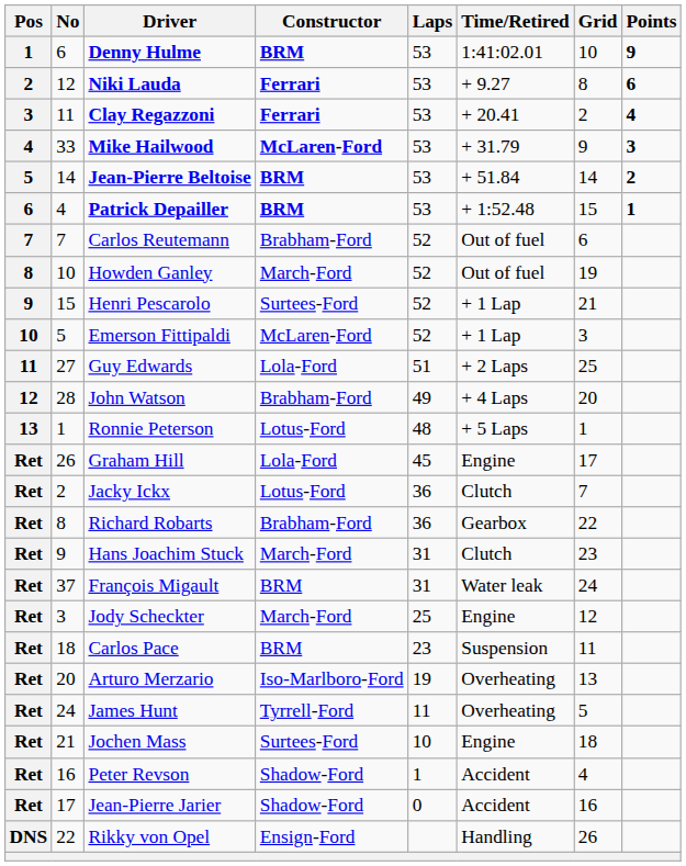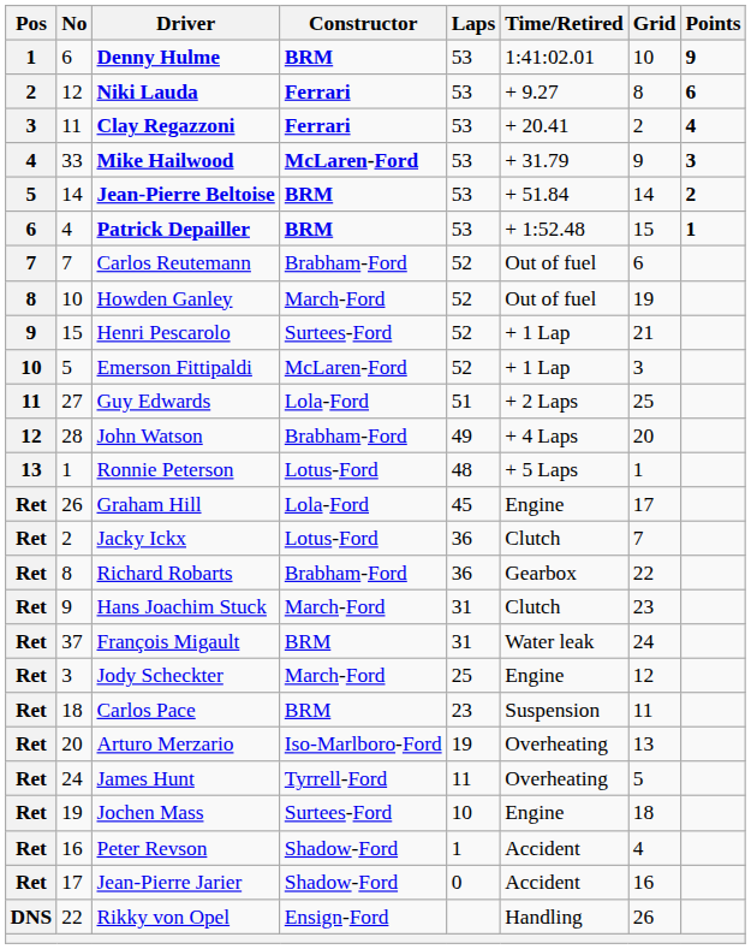 <table class="wikitable" style="font-size: 95%">
 <tr>
 <th>Pos</th>
 <th>No</th>
 <th>Driver</th>
 <th>Constructor</th>
 <th>Laps</th>
 <th>Time/Retired</th>
 <th>Grid</th>
 <th>Points</th>
 </tr>
 <tr>
 <th>1</th>
 <td>6</td>
 <td> <strong><a href='#'>Denny Hulme</a></strong></td>
 <td><strong><a href='#'>BRM</a></strong></td>
 <td>53</td>
 <td>1:41:02.01</td>
 <td>10</td>
 <td><strong>9</strong></td>
 </tr>
 <tr>
 <th>2</th>
 <td>12</td>
 <td> <strong><a href='#'>Niki Lauda</a></strong></td>
 <td><strong><a href='#'>Ferrari</a></strong></td>
 <td>53</td>
 <td>+ 9.27</td>
 <td>8</td>
 <td><strong>6</strong></td>
 </tr>
 <tr>
 <th>3</th>
 <td>11</td>
 <td> <strong><a href='#'>Clay Regazzoni</a></strong></td>
 <td><strong><a href='#'>Ferrari</a></strong></td>
 <td>53</td>
 <td>+ 20.41</td>
 <td>2</td>
 <td><strong>4</strong></td>
 </tr>
 <tr>
 <th>4</th>
 <td>33</td>
 <td> <strong><a href='#'>Mike Hailwood</a></strong></td>
 <td><strong><a href='#'>McLaren</a>-<a href='#'>Ford</a></strong></td>
 <td>53</td>
 <td>+ 31.79</td>
 <td>9</td>
 <td><strong>3</strong></td>
 </tr>
 <tr>
 <th>5</th>
 <td>14</td>
 <td> <strong><a href='#'>Jean-Pierre Beltoise</a></strong></td>
 <td><strong><a href='#'>BRM</a></strong></td>
 <td>53</td>
 <td>+ 51.84</td>
 <td>14</td>
 <td><strong>2</strong></td>
 </tr>
 <tr>
 <th>6</th>
 <td>4</td>
 <td> <strong><a href='#'>Patrick Depailler</a></strong></td>
 <td><strong><a href='#'>BRM</a></strong></td>
 <td>53</td>
 <td>+ 1:52.48</td>
 <td>15</td>
 <td><strong>1</strong></td>
 </tr>
 <tr>
 <th>7</th>
 <td>7</td>
 <td> <a href='#'>Carlos Reutemann</a></td>
 <td><a href='#'>Brabham</a>-<a href='#'>Ford</a></td>
 <td>52</td>
 <td>Out of fuel</td>
 <td>6</td>
 <td> </td>
 </tr>
 <tr>
 <th>8</th>
 <td>10</td>
 <td> <a href='#'>Howden Ganley</a></td>
 <td><a href='#'>March</a>-<a href='#'>Ford</a></td>
 <td>52</td>
 <td>Out of fuel</td>
 <td>19</td>
 <td> </td>
 </tr>
 <tr>
 <th>9</th>
 <td>15</td>
 <td> <a href='#'>Henri Pescarolo</a></td>
 <td><a href='#'>Surtees</a>-<a href='#'>Ford</a></td>
 <td>52</td>
 <td>+ 1 Lap</td>
 <td>21</td>
 <td> </td>
 </tr>
 <tr>
 <th>10</th>
 <td>5</td>
 <td> <a href='#'>Emerson Fittipaldi</a></td>
 <td><a href='#'>McLaren</a>-<a href='#'>Ford</a></td>
 <td>52</td>
 <td>+ 1 Lap</td>
 <td>3</td>
 <td> </td>
 </tr>
 <tr>
 <th>11</th>
 <td>27</td>
 <td> <a href='#'>Guy Edwards</a></td>
 <td><a href='#'>Lola</a>-<a href='#'>Ford</a></td>
 <td>51</td>
 <td>+ 2 Laps</td>
 <td>25</td>
 <td> </td>
 </tr>
 <tr>
 <th>12</th>
 <td>28</td>
 <td> <a href='#'>John Watson</a></td>
 <td><a href='#'>Brabham</a>-<a href='#'>Ford</a></td>
 <td>49</td>
 <td>+ 4 Laps</td>
 <td>20</td>
 <td> </td>
 </tr>
 <tr>
 <th>13</th>
 <td>1</td>
 <td> <a href='#'>Ronnie Peterson</a></td>
 <td><a href='#'>Lotus</a>-<a href='#'>Ford</a></td>
 <td>48</td>
 <td>+ 5 Laps</td>
 <td>1</td>
 <td> </td>
 </tr>
 <tr>
 <th>Ret</th>
 <td>26</td>
 <td> <a href='#'>Graham Hill</a></td>
 <td><a href='#'>Lola</a>-<a href='#'>Ford</a></td>
 <td>45</td>
 <td>Engine</td>
 <td>17</td>
 <td> </td>
 </tr>
 <tr>
 <th>Ret</th>
 <td>2</td>
 <td> <a href='#'>Jacky Ickx</a></td>
 <td><a href='#'>Lotus</a>-<a href='#'>Ford</a></td>
 <td>36</td>
 <td>Clutch</td>
 <td>7</td>
 <td> </td>
 </tr>
 <tr>
 <th>Ret</th>
 <td>8</td>
 <td> <a href='#'>Richard Robarts</a></td>
 <td><a href='#'>Brabham</a>-<a href='#'>Ford</a></td>
 <td>36</td>
 <td>Gearbox</td>
 <td>22</td>
 <td> </td>
 </tr>
 <tr>
 <th>Ret</th>
 <td>9</td>
 <td> <a href='#'>Hans Joachim Stuck</a></td>
 <td><a href='#'>March</a>-<a href='#'>Ford</a></td>
 <td>31</td>
 <td>Clutch</td>
 <td>23</td>
 <td> </td>
 </tr>
 <tr>
 <th>Ret</th>
 <td>37</td>
 <td> <a href='#'>François Migault</a></td>
 <td><a href='#'>BRM</a></td>
 <td>31</td>
 <td>Water leak</td>
 <td>24</td>
 <td> </td>
 </tr>
 <tr>
 <th>Ret</th>
 <td>3</td>
 <td> <a href='#'>Jody Scheckter</a></td>
 <td><a href='#'>March</a>-<a href='#'>Ford</a></td>
 <td>25</td>
 <td>Engine</td>
 <td>12</td>
 <td> </td>
 </tr>
 <tr>
 <th>Ret</th>
 <td>18</td>
 <td> <a href='#'>Carlos Pace</a></td>
 <td><a href='#'>BRM</a></td>
 <td>23</td>
 <td>Suspension</td>
 <td>11</td>
 <td> </td>
 </tr>
 <tr>
 <th>Ret</th>
 <td>20</td>
 <td> <a href='#'>Arturo Merzario</a></td>
 <td><a href='#'>Iso-Marlboro</a>-<a href='#'>Ford</a></td>
 <td>19</td>
 <td>Overheating</td>
 <td>13</td>
 <td> </td>
 </tr>
 <tr>
 <th>Ret</th>
 <td>24</td>
 <td> <a href='#'>James Hunt</a></td>
 <td><a href='#'>Tyrrell</a>-<a href='#'>Ford</a></td>
 <td>11</td>
 <td>Overheating</td>
 <td>5</td>
 <td> </td>
 </tr>
 <tr>
 <th>Ret</th>
-<td>21</td>
+<td>19</td>
 <td> <a href='#'>Jochen Mass</a></td>
 <td><a href='#'>Surtees</a>-<a href='#'>Ford</a></td>
 <td>10</td>
 <td>Engine</td>
 <td>18</td>
 <td> </td>
 </tr>
 <tr>
 <th>Ret</th>
 <td>16</td>
 <td> <a href='#'>Peter Revson</a></td>
 <td><a href='#'>Shadow</a>-<a href='#'>Ford</a></td>
 <td>1</td>
 <td>Accident</td>
 <td>4</td>
 <td> </td>
 </tr>
 <tr>
 <th>Ret</th>
 <td>17</td>
 <td> <a href='#'>Jean-Pierre Jarier</a></td>
 <td><a href='#'>Shadow</a>-<a href='#'>Ford</a></td>
 <td>0</td>
 <td>Accident</td>
 <td>16</td>
 <td> </td>
 </tr>
 <tr>
 <th>DNS</th>
 <td>22</td>
 <td> <a href='#'>Rikky von Opel</a></td>
 <td><a href='#'>Ensign</a>-<a href='#'>Ford</a></td>
 <td></td>
 <td>Handling</td>
 <td>26</td>
 <td> </td>
 </tr>
 <tr>
 <th colspan="8"></th>
 </tr>
 </table>
